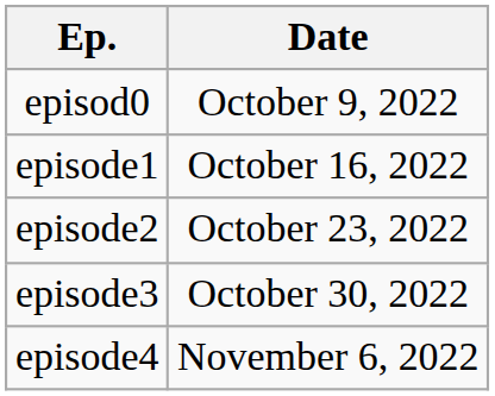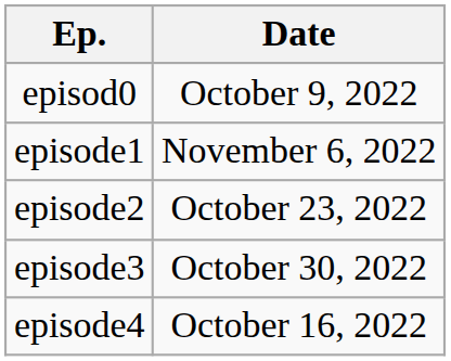 <table class="wikitable" style="text-align:center">
 <tr>
 <th>Ep.</th>
 <th>Date</th>
 </tr>
 <tr>
 <td>episod0</td>
 <td>October 9, 2022</td>
 </tr>
 <tr>
 <td>episode1</td>
-<td>October 16, 2022</td>
+<td>November 6, 2022</td>
 </tr>
 <tr>
 <td>episode2</td>
 <td>October 23, 2022</td>
 </tr>
 <tr>
 <td>episode3</td>
 <td>October 30, 2022</td>
 </tr>
 <tr>
 <td>episode4</td>
-<td>November 6, 2022</td>
+<td>October 16, 2022</td>
 </tr>
 </table>
